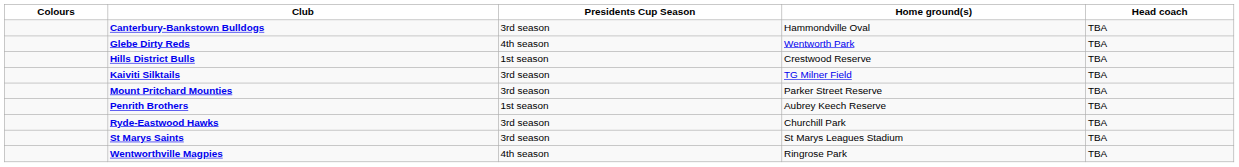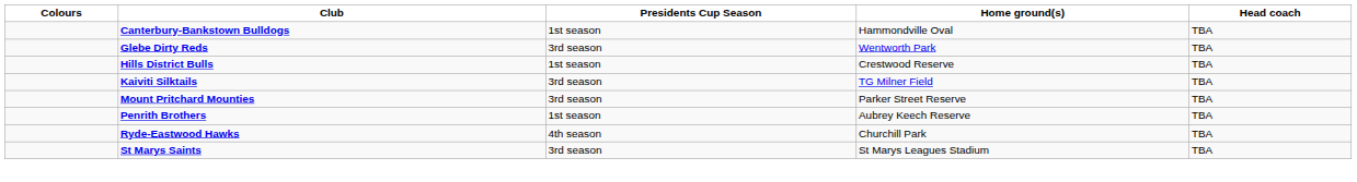 <table class="wikitable" style="width:100%; text-align:left">
 <tr>
 <th style="background:white">Colours</th>
 <th style="background:white">Club</th>
 <th style="background:white">Presidents Cup Season</th>
 <th style="background:white">Home ground(s)</th>
 <th style="background:white">Head coach</th>
 </tr>
 <tr>
 <td></td>
 <td><strong><a href='#'>Canterbury-Bankstown Bulldogs</a></strong></td>
-<td>3rd season</td>
+<td>1st season</td>
 <td>Hammondville Oval</td>
 <td>TBA</td>
 </tr>
 <tr>
 <td></td>
 <td><strong><a href='#'>Glebe Dirty Reds</a></strong></td>
-<td>4th season</td>
+<td>3rd season</td>
 <td><a href='#'>Wentworth Park</a></td>
 <td>TBA</td>
 </tr>
 <tr>
 <td></td>
 <td><strong><a href='#'>Hills District Bulls</a></strong></td>
 <td>1st season</td>
 <td>Crestwood Reserve</td>
 <td>TBA</td>
 </tr>
 <tr>
 <td></td>
 <td><strong><a href='#'>Kaiviti Silktails</a></strong></td>
 <td>3rd season</td>
 <td><a href='#'>TG Milner Field</a></td>
 <td>TBA</td>
 </tr>
 <tr>
 <td></td>
 <td><strong><a href='#'>Mount Pritchard Mounties</a></strong></td>
 <td>3rd season</td>
 <td>Parker Street Reserve</td>
 <td>TBA</td>
 </tr>
 <tr>
 <td></td>
 <td><strong><a href='#'>Penrith Brothers</a></strong></td>
 <td>1st season</td>
 <td>Aubrey Keech Reserve</td>
 <td>TBA</td>
 </tr>
 <tr>
 <td></td>
 <td><strong><a href='#'>Ryde-Eastwood Hawks</a></strong></td>
-<td>3rd season</td>
+<td>4th season</td>
 <td>Churchill Park</td>
 <td>TBA</td>
 </tr>
 <tr>
 <td></td>
 <td><strong><a href='#'>St Marys Saints</a></strong></td>
 <td>3rd season</td>
 <td>St Marys Leagues Stadium</td>
 <td>TBA</td>
 </tr>
-<tr>
-<td></td>
-<td><strong><a href='#'>Wentworthville Magpies</a></strong></td>
-<td>4th season</td>
-<td>Ringrose Park</td>
-<td>TBA</td>
-</tr>
 </table>
